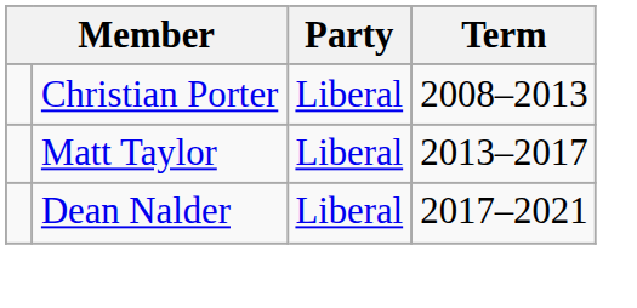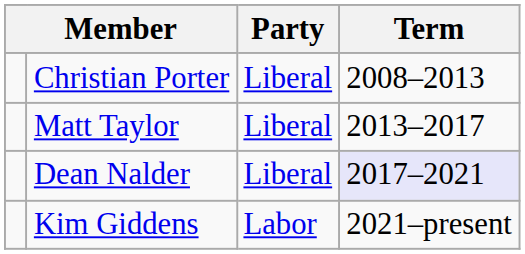 <table class="wikitable">
 <tr>
 <th colspan="2">Member</th>
 <th>Party</th>
 <th>Term</th>
 </tr>
 <tr>
 <td> </td>
 <td><a href='#'>Christian Porter</a></td>
 <td><a href='#'>Liberal</a></td>
 <td>2008–2013</td>
 </tr>
 <tr>
 <td> </td>
 <td><a href='#'>Matt Taylor</a></td>
 <td><a href='#'>Liberal</a></td>
 <td>2013–2017</td>
 </tr>
 <tr>
 <td> </td>
 <td><a href='#'>Dean Nalder</a></td>
 <td><a href='#'>Liberal</a></td>
-<td>2017–2021</td>
+<td style="background: lavender;">2017–2021</td>
+</tr>
+<tr>
+<td> </td>
+<td><a href='#'>Kim Giddens</a></td>
+<td><a href='#'>Labor</a></td>
+<td>2021–present</td>
 </tr>
 </table>
